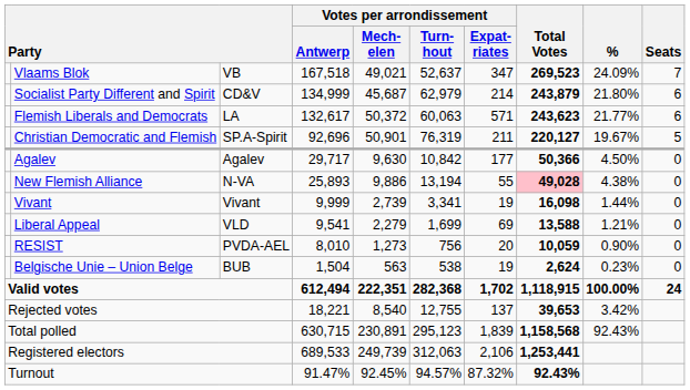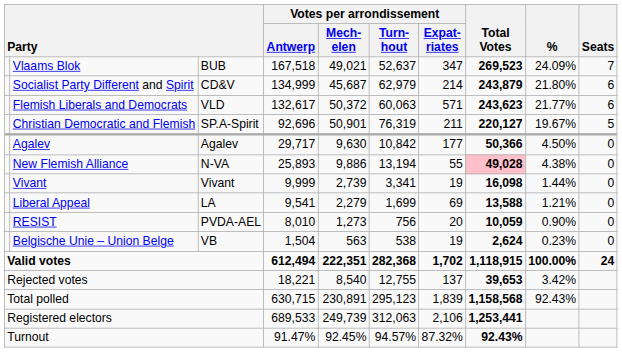 <table class="wikitable" border="1" style="text-align:right;">
 <tr>
 <th style="text-align:left;" valign=bottom rowspan=2 colspan=3>Party</th>
 <th colspan=4>Votes per arrondissement</th>
 <th align=center valign=bottom rowspan=2 width="50">Total Votes</th>
 <th align=center valign=bottom rowspan=2 width="50">%</th>
 <th align=center valign=bottom rowspan=2>Seats</th>
 </tr>
 <tr>
 <th align=center valign=bottom width="50"><a href='#'>Antwerp</a></th>
 <th align=center valign=bottom width="60"><a href='#'>Mech- elen</a></th>
 <th align=center valign=bottom width="50"><a href='#'>Turn- hout</a></th>
 <th align=center valign=bottom width="50"><a href='#'>Expat- riates</a></th>
 </tr>
 <tr>
 <td></td>
 <td align=left><a href='#'>Vlaams Blok</a></td>
-<td align=left>VB</td>
+<td align=left>BUB</td>
 <td>167,518</td>
 <td>49,021</td>
 <td>52,637</td>
 <td>347</td>
 <td><strong>269,523</strong></td>
 <td>24.09%</td>
 <td>7</td>
 </tr>
 <tr>
 <td></td>
 <td align=left><a href='#'>Socialist Party Different</a> and <a href='#'>Spirit</a></td>
 <td align=left>CD&V</td>
 <td>134,999</td>
 <td>45,687</td>
 <td>62,979</td>
 <td>214</td>
 <td><strong>243,879</strong></td>
 <td>21.80%</td>
 <td>6</td>
 </tr>
 <tr>
 <td></td>
 <td align=left><a href='#'>Flemish Liberals and Democrats</a></td>
-<td align=left>LA</td>
+<td align=left>VLD</td>
 <td>132,617</td>
 <td>50,372</td>
 <td>60,063</td>
 <td>571</td>
 <td><strong>243,623</strong></td>
 <td>21.77%</td>
 <td>6</td>
 </tr>
 <tr>
 <td></td>
 <td align=left style="white-space: nowrap;"><a href='#'>Christian Democratic and Flemish</a></td>
 <td align=left>SP.A-Spirit</td>
 <td>92,696</td>
 <td>50,901</td>
 <td>76,319</td>
 <td>211</td>
 <td><strong>220,127</strong></td>
 <td>19.67%</td>
 <td>5</td>
 </tr>
 <tr style="border-top:3px solid darkgray;">
 <td></td>
 <td align=left><a href='#'>Agalev</a></td>
 <td align=left>Agalev</td>
 <td>29,717</td>
 <td>9,630</td>
 <td>10,842</td>
 <td>177</td>
 <td><strong>50,366</strong></td>
 <td>4.50%</td>
 <td>0</td>
 </tr>
 <tr>
 <td></td>
 <td align=left><a href='#'>New Flemish Alliance</a></td>
 <td align=left>N-VA</td>
 <td>25,893</td>
 <td>9,886</td>
 <td>13,194</td>
 <td>55</td>
 <td style="background: pink;"><strong>49,028</strong></td>
 <td>4.38%</td>
 <td>0</td>
 </tr>
 <tr>
 <td></td>
 <td align=left><a href='#'>Vivant</a></td>
 <td align=left>Vivant</td>
 <td>9,999</td>
 <td>2,739</td>
 <td>3,341</td>
 <td>19</td>
 <td><strong>16,098</strong></td>
 <td>1.44%</td>
 <td>0</td>
 </tr>
 <tr>
 <td></td>
 <td align=left><a href='#'>Liberal Appeal</a></td>
-<td align=left>VLD</td>
+<td align=left>LA</td>
 <td>9,541</td>
 <td>2,279</td>
 <td>1,699</td>
 <td>69</td>
 <td><strong>13,588</strong></td>
 <td>1.21%</td>
 <td>0</td>
 </tr>
 <tr>
 <td></td>
 <td align=left><a href='#'>RESIST</a></td>
 <td align=left>PVDA-AEL</td>
 <td>8,010</td>
 <td>1,273</td>
 <td>756</td>
 <td>20</td>
 <td><strong>10,059</strong></td>
 <td>0.90%</td>
 <td>0</td>
 </tr>
 <tr>
 <td></td>
 <td align=left><a href='#'>Belgische Unie – Union Belge</a></td>
-<td align=left>BUB</td>
+<td align=left>VB</td>
 <td>1,504</td>
 <td>563</td>
 <td>538</td>
 <td>19</td>
 <td><strong>2,624</strong></td>
 <td>0.23%</td>
 <td>0</td>
 </tr>
 <tr style="font-weight:bold">
 <td align=left colspan=3>Valid votes</td>
 <td>612,494</td>
 <td>222,351</td>
 <td>282,368</td>
 <td>1,702</td>
 <td>1,118,915</td>
 <td>100.00%</td>
 <td>24</td>
 </tr>
 <tr>
 <td align=left colspan=3>Rejected votes</td>
 <td>18,221</td>
 <td>8,540</td>
 <td>12,755</td>
 <td>137</td>
 <td><strong>39,653</strong></td>
 <td>3.42%</td>
 <td></td>
 </tr>
 <tr>
 <td align=left colspan=3>Total polled</td>
 <td>630,715</td>
 <td>230,891</td>
 <td>295,123</td>
 <td>1,839</td>
 <td><strong>1,158,568</strong></td>
 <td>92.43%</td>
 <td></td>
 </tr>
 <tr>
 <td align=left colspan=3>Registered electors</td>
 <td>689,533</td>
 <td>249,739</td>
 <td>312,063</td>
 <td>2,106</td>
 <td><strong>1,253,441</strong></td>
 <td></td>
 <td></td>
 </tr>
 <tr>
 <td align=left colspan=3>Turnout</td>
 <td>91.47%</td>
 <td>92.45%</td>
 <td>94.57%</td>
 <td>87.32%</td>
 <td><strong>92.43%</strong></td>
 <td></td>
 <td></td>
 </tr>
 </table>
